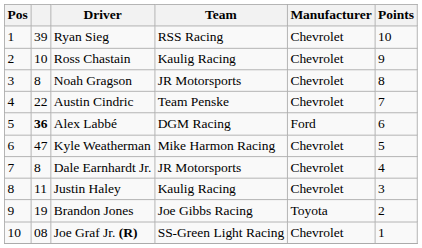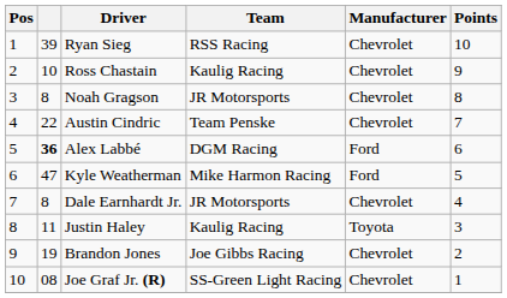 <table class="wikitable" style="font-size:98%">
 <tr>
 <th>Pos</th>
 <th></th>
 <th>Driver</th>
 <th>Team</th>
 <th>Manufacturer</th>
 <th>Points</th>
 </tr>
 <tr>
 <td>1</td>
 <td>39</td>
 <td>Ryan Sieg</td>
 <td>RSS Racing</td>
 <td>Chevrolet</td>
 <td>10</td>
 </tr>
 <tr>
 <td>2</td>
 <td>10</td>
 <td>Ross Chastain</td>
 <td>Kaulig Racing</td>
 <td>Chevrolet</td>
 <td>9</td>
 </tr>
 <tr>
 <td>3</td>
 <td>8</td>
 <td>Noah Gragson</td>
 <td>JR Motorsports</td>
 <td>Chevrolet</td>
 <td>8</td>
 </tr>
 <tr>
 <td>4</td>
 <td>22</td>
 <td>Austin Cindric</td>
 <td>Team Penske</td>
 <td>Chevrolet</td>
 <td>7</td>
 </tr>
 <tr>
 <td>5</td>
 <td><strong>36</strong></td>
 <td>Alex Labbé</td>
 <td>DGM Racing</td>
 <td>Ford</td>
 <td>6</td>
 </tr>
 <tr>
 <td>6</td>
 <td>47</td>
 <td>Kyle Weatherman</td>
 <td>Mike Harmon Racing</td>
-<td>Chevrolet</td>
+<td>Ford</td>
 <td>5</td>
 </tr>
 <tr>
 <td>7</td>
 <td>8</td>
 <td>Dale Earnhardt Jr.</td>
 <td>JR Motorsports</td>
 <td>Chevrolet</td>
 <td>4</td>
 </tr>
 <tr>
 <td>8</td>
 <td>11</td>
 <td>Justin Haley</td>
 <td>Kaulig Racing</td>
-<td>Chevrolet</td>
+<td>Toyota</td>
 <td>3</td>
 </tr>
 <tr>
 <td>9</td>
 <td>19</td>
 <td>Brandon Jones</td>
 <td>Joe Gibbs Racing</td>
-<td>Toyota</td>
+<td>Chevrolet</td>
 <td>2</td>
 </tr>
 <tr>
 <td>10</td>
 <td>08</td>
 <td>Joe Graf Jr. <strong>(R)</strong></td>
 <td>SS-Green Light Racing</td>
 <td>Chevrolet</td>
 <td>1</td>
 </tr>
 <tr>
 </tr>
 </table>
